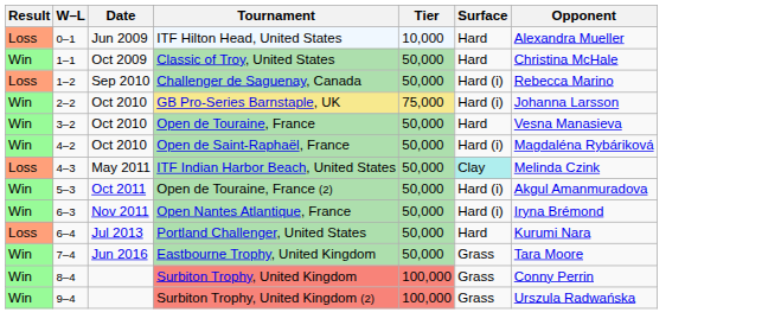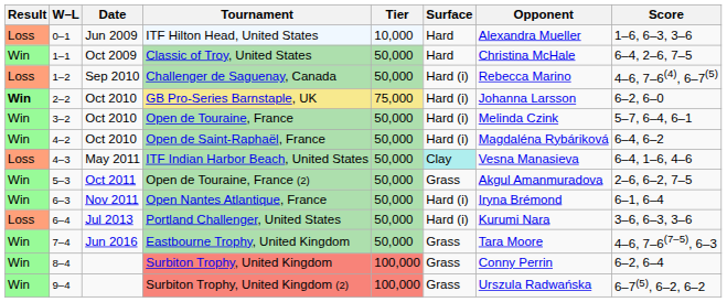 <table class="sortable wikitable">
 <tr>
 <th>Result</th>
 <th class="unsortable">W–L</th>
 <th>Date</th>
 <th>Tournament</th>
 <th>Tier</th>
 <th>Surface</th>
 <th>Opponent</th>
+<th class="unsortable">Score</th>
 </tr>
 <tr>
 <td style="background:#ffa07a;">Loss</td>
 <td><small>0–1</small></td>
 <td>Jun 2009</td>
 <td style="background:#f0f8ff;">ITF Hilton Head, United States</td>
 <td style="background:#f0f8ff;">10,000</td>
 <td>Hard</td>
 <td> <a href='#'>Alexandra Mueller</a></td>
+<td>1–6, 6–3, 3–6</td>
 </tr>
 <tr>
 <td style="background:#98fb98;">Win</td>
 <td><small>1–1</small></td>
 <td>Oct 2009</td>
 <td style="background:#addfad;"><a href='#'>Classic of Troy</a>, United States</td>
 <td style="background:#addfad;">50,000</td>
 <td>Hard</td>
 <td> <a href='#'>Christina McHale</a></td>
+<td>6–4, 2–6, 7–5</td>
 </tr>
 <tr>
 <td style="background:#ffa07a;">Loss</td>
 <td><small>1–2</small></td>
 <td>Sep 2010</td>
 <td style="background:#addfad;"><a href='#'>Challenger de Saguenay</a>, Canada</td>
 <td style="background:#addfad;">50,000</td>
 <td>Hard (i)</td>
 <td> <a href='#'>Rebecca Marino</a></td>
+<td>4–6, 7–6<sup>(4)</sup>, 6–7<sup>(5)</sup></td>
 </tr>
 <tr>
-<td style="background:#98fb98;">Win</td>
+<td style="background:#98fb98;"><strong>Win</strong></td>
 <td><small>2–2</small></td>
 <td>Oct 2010</td>
 <td style="background:#f7e98e;"><a href='#'>GB Pro-Series Barnstaple</a>, UK</td>
 <td style="background:#f7e98e;">75,000</td>
 <td>Hard (i)</td>
 <td> <a href='#'>Johanna Larsson</a></td>
+<td>6–2, 6–0</td>
 </tr>
 <tr>
 <td style="background:#98fb98;">Win</td>
 <td><small>3–2</small></td>
 <td>Oct 2010</td>
 <td style="background:#addfad;"><a href='#'>Open de Touraine</a>, France</td>
 <td style="background:#addfad;">50,000</td>
-<td>Hard</td>
-<td> <a href='#'>Vesna Manasieva</a></td>
+<td>Hard (i)</td>
+<td> <a href='#'>Melinda Czink</a></td>
+<td>5–7, 6–4, 6–1</td>
 </tr>
 <tr>
 <td style="background:#98fb98;">Win</td>
 <td><small>4–2</small></td>
 <td>Oct 2010</td>
 <td style="background:#addfad;"><a href='#'>Open de Saint-Raphaël</a>, France</td>
 <td style="background:#addfad;">50,000</td>
 <td>Hard (i)</td>
 <td> <a href='#'>Magdaléna Rybáriková</a></td>
+<td>6–4, 6–2</td>
 </tr>
 <tr>
 <td style="background:#ffa07a;">Loss</td>
 <td><small>4–3</small></td>
 <td>May 2011</td>
 <td style="background:#addfad;"><a href='#'>ITF Indian Harbor Beach</a>, United States</td>
 <td style="background:#addfad;">50,000</td>
 <td style="background: paleturquoise;">Clay</td>
-<td> <a href='#'>Melinda Czink</a></td>
+<td> <a href='#'>Vesna Manasieva</a></td>
+<td>6–4, 1–6, 4–6</td>
 </tr>
 <tr>
 <td style="background:#98fb98;">Win</td>
 <td><small>5–3</small></td>
 <td><a href='#'>Oct 2011</a></td>
 <td style="background:#addfad;">Open de Touraine, France <small>(2)</small></td>
 <td style="background:#addfad;">50,000</td>
-<td>Hard (i)</td>
+<td>Grass</td>
 <td> <a href='#'>Akgul Amanmuradova</a></td>
+<td>2–6, 6–2, 7–5</td>
 </tr>
 <tr>
 <td style="background:#98fb98;">Win</td>
 <td><small>6–3</small></td>
 <td><a href='#'>Nov 2011</a></td>
 <td style="background:#addfad;"><a href='#'>Open Nantes Atlantique</a>, France</td>
 <td style="background:#addfad;">50,000</td>
 <td>Hard (i)</td>
 <td> <a href='#'>Iryna Brémond</a></td>
+<td>6–1, 6–4</td>
 </tr>
 <tr>
 <td style="background:#ffa07a;">Loss</td>
 <td><small>6–4</small></td>
 <td><a href='#'>Jul 2013</a></td>
 <td style="background:#addfad;"><a href='#'>Portland Challenger</a>, United States</td>
 <td style="background:#addfad;">50,000</td>
-<td>Hard</td>
+<td>Hard (i)</td>
 <td> <a href='#'>Kurumi Nara</a></td>
+<td>3–6, 6–3, 3–6</td>
 </tr>
 <tr>
 <td style="background:#98fb98;">Win</td>
 <td><small>7–4</small></td>
 <td><a href='#'>Jun 2016</a></td>
 <td style="background:#addfad;"><a href='#'>Eastbourne Trophy</a>, United Kingdom</td>
 <td style="background:#addfad;">50,000</td>
 <td>Grass</td>
 <td> <a href='#'>Tara Moore</a></td>
+<td>4–6, 7–6<sup>(7–5)</sup>, 6–3</td>
 </tr>
 <tr>
 <td style="background:#98fb98;">Win</td>
 <td><small>8–4</small></td>
 <td><a href='#'></a></td>
 <td style="background:#f88379;"><a href='#'>Surbiton Trophy</a>, United Kingdom</td>
 <td style="background:#f88379;">100,000</td>
 <td>Grass</td>
 <td> <a href='#'>Conny Perrin</a></td>
+<td>6–2, 6–4</td>
 </tr>
 <tr>
 <td style="background:#98fb98;">Win</td>
 <td><small>9–4</small></td>
 <td><a href='#'></a></td>
 <td style="background:#f88379;">Surbiton Trophy, United Kingdom <small>(2)</small></td>
 <td style="background:#f88379;">100,000</td>
 <td>Grass</td>
 <td> <a href='#'>Urszula Radwańska</a></td>
+<td>6–7<sup>(5)</sup>, 6–2, 6–2</td>
 </tr>
 </table>
